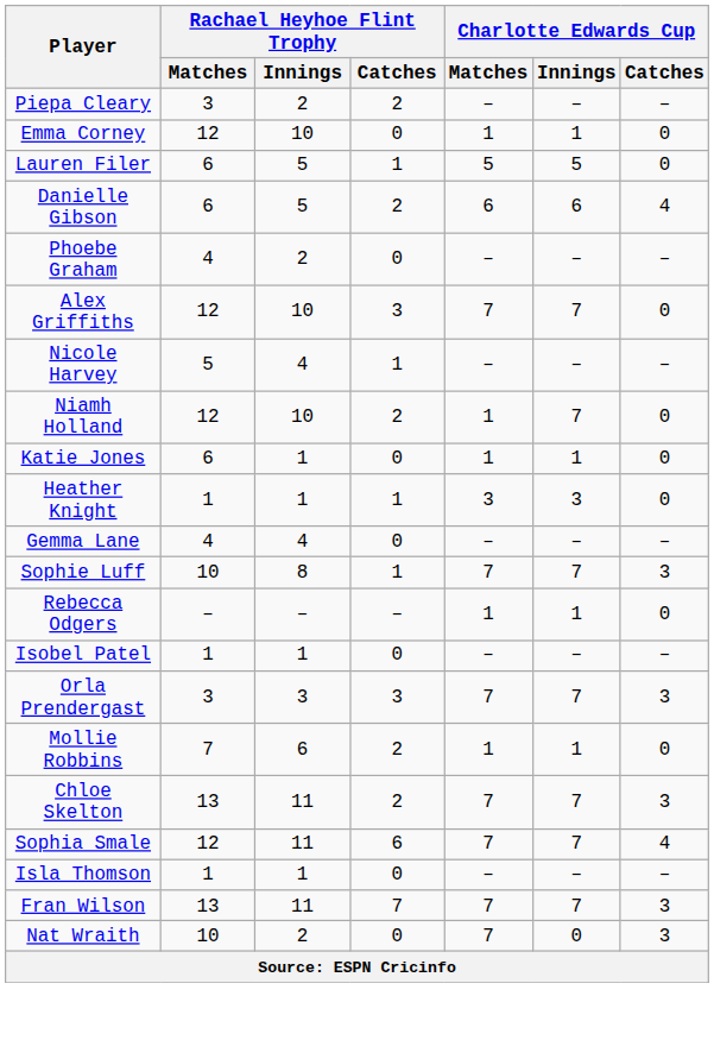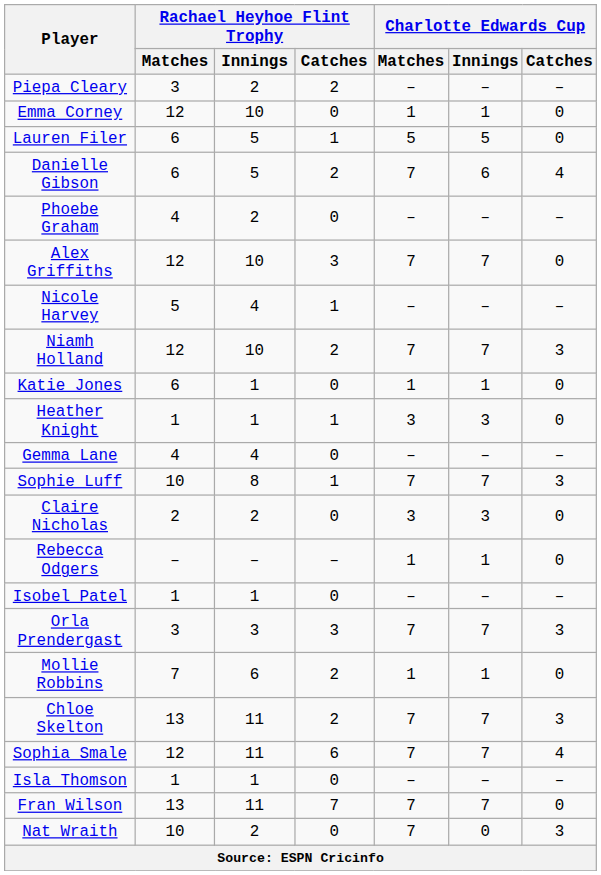 <table class="wikitable" style="text-align:center; width:55%;">
 <tr>
 <th rowspan=2>Player</th>
 <th colspan=3><a href='#'>Rachael Heyhoe Flint Trophy</a></th>
 <th colspan=3><a href='#'>Charlotte Edwards Cup</a></th>
 </tr>
 <tr>
 <th>Matches</th>
 <th>Innings</th>
 <th>Catches</th>
 <th>Matches</th>
 <th>Innings</th>
 <th>Catches</th>
 </tr>
 <tr>
 <td><a href='#'>Piepa Cleary</a></td>
 <td>3</td>
 <td>2</td>
 <td>2</td>
 <td>–</td>
 <td>–</td>
 <td>–</td>
 </tr>
 <tr>
 <td><a href='#'>Emma Corney</a></td>
 <td>12</td>
 <td>10</td>
 <td>0</td>
 <td>1</td>
 <td>1</td>
 <td>0</td>
 </tr>
 <tr>
 <td><a href='#'>Lauren Filer</a></td>
 <td>6</td>
 <td>5</td>
 <td>1</td>
 <td>5</td>
 <td>5</td>
 <td>0</td>
 </tr>
 <tr>
 <td><a href='#'>Danielle Gibson</a></td>
 <td>6</td>
 <td>5</td>
 <td>2</td>
-<td>6</td>
+<td>7</td>
 <td>6</td>
 <td>4</td>
 </tr>
 <tr>
 <td><a href='#'>Phoebe Graham</a></td>
 <td>4</td>
 <td>2</td>
 <td>0</td>
 <td>–</td>
 <td>–</td>
 <td>–</td>
 </tr>
 <tr>
 <td><a href='#'>Alex Griffiths</a></td>
 <td>12</td>
 <td>10</td>
 <td>3</td>
 <td>7</td>
 <td>7</td>
 <td>0</td>
 </tr>
 <tr>
 <td><a href='#'>Nicole Harvey</a></td>
 <td>5</td>
 <td>4</td>
 <td>1</td>
 <td>–</td>
 <td>–</td>
 <td>–</td>
 </tr>
 <tr>
 <td><a href='#'>Niamh Holland</a></td>
 <td>12</td>
 <td>10</td>
 <td>2</td>
-<td>1</td>
 <td>7</td>
-<td>0</td>
+<td>7</td>
+<td>3</td>
 </tr>
 <tr>
 <td><a href='#'>Katie Jones</a></td>
 <td>6</td>
 <td>1</td>
 <td>0</td>
 <td>1</td>
 <td>1</td>
 <td>0</td>
 </tr>
 <tr>
 <td><a href='#'>Heather Knight</a></td>
 <td>1</td>
 <td>1</td>
 <td>1</td>
 <td>3</td>
 <td>3</td>
 <td>0</td>
 </tr>
 <tr>
 <td><a href='#'>Gemma Lane</a></td>
 <td>4</td>
 <td>4</td>
 <td>0</td>
 <td>–</td>
 <td>–</td>
 <td>–</td>
 </tr>
 <tr>
 <td><a href='#'>Sophie Luff</a></td>
 <td>10</td>
 <td>8</td>
 <td>1</td>
 <td>7</td>
 <td>7</td>
 <td>3</td>
+</tr>
+<tr>
+<td><a href='#'>Claire Nicholas</a></td>
+<td>2</td>
+<td>2</td>
+<td>0</td>
+<td>3</td>
+<td>3</td>
+<td>0</td>
 </tr>
 <tr>
 <td><a href='#'>Rebecca Odgers</a></td>
 <td>–</td>
 <td>–</td>
 <td>–</td>
 <td>1</td>
 <td>1</td>
 <td>0</td>
 </tr>
 <tr>
 <td><a href='#'>Isobel Patel</a></td>
 <td>1</td>
 <td>1</td>
 <td>0</td>
 <td>–</td>
 <td>–</td>
 <td>–</td>
 </tr>
 <tr>
 <td><a href='#'>Orla Prendergast</a></td>
 <td>3</td>
 <td>3</td>
 <td>3</td>
 <td>7</td>
 <td>7</td>
 <td>3</td>
 </tr>
 <tr>
 <td><a href='#'>Mollie Robbins</a></td>
 <td>7</td>
 <td>6</td>
 <td>2</td>
 <td>1</td>
 <td>1</td>
 <td>0</td>
 </tr>
 <tr>
 <td><a href='#'>Chloe Skelton</a></td>
 <td>13</td>
 <td>11</td>
 <td>2</td>
 <td>7</td>
 <td>7</td>
 <td>3</td>
 </tr>
 <tr>
 <td><a href='#'>Sophia Smale</a></td>
 <td>12</td>
 <td>11</td>
 <td>6</td>
 <td>7</td>
 <td>7</td>
 <td>4</td>
 </tr>
 <tr>
 <td><a href='#'>Isla Thomson</a></td>
 <td>1</td>
 <td>1</td>
 <td>0</td>
 <td>–</td>
 <td>–</td>
 <td>–</td>
 </tr>
 <tr>
 <td><a href='#'>Fran Wilson</a></td>
 <td>13</td>
 <td>11</td>
 <td>7</td>
 <td>7</td>
 <td>7</td>
-<td>3</td>
+<td>0</td>
 </tr>
 <tr>
 <td><a href='#'>Nat Wraith</a></td>
 <td>10</td>
 <td>2</td>
 <td>0</td>
 <td>7</td>
 <td>0</td>
 <td>3</td>
 </tr>
 <tr>
 <th colspan="7"><small>Source: ESPN Cricinfo</small></th>
 </tr>
 </table>
